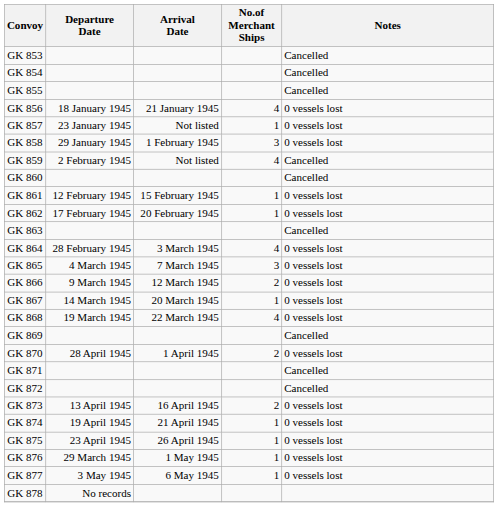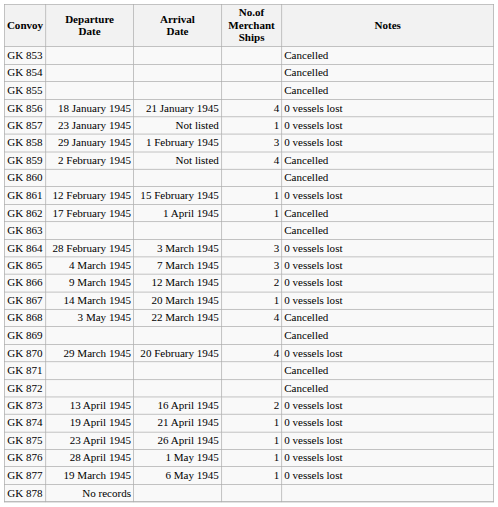 <table class="wikitable sortable">
 <tr>
 <th scope="col" width="50px">Convoy</th>
 <th scope="col" width="120px">Departure<br>Date</th>
 <th scope="col" width="120px">Arrival<br>Date</th>
 <th scope="col" width="80px">No.of Merchant Ships</th>
 <th scope="col" width="300px">Notes</th>
 </tr>
 <tr>
 <td align="center">GK 853</td>
 <td align="right"></td>
 <td align="right"></td>
 <td align="right"></td>
 <td align="left">Cancelled</td>
 </tr>
 <tr>
 <td align="center">GK 854</td>
 <td align="right"></td>
 <td align="right"></td>
 <td align="right"></td>
 <td align="left">Cancelled</td>
 </tr>
 <tr>
 <td align="center">GK 855</td>
 <td align="right"></td>
 <td align="right"></td>
 <td align="right"></td>
 <td align="left">Cancelled</td>
 </tr>
 <tr>
 <td align="center">GK 856</td>
 <td align="right">18 January 1945</td>
 <td align="right">21 January 1945</td>
 <td align="right">4</td>
 <td align="left">0 vessels lost</td>
 </tr>
 <tr>
 <td align="center">GK 857</td>
 <td align="right">23 January 1945</td>
 <td align="right">Not listed</td>
 <td align="right">1</td>
 <td align="left">0 vessels lost</td>
 </tr>
 <tr>
 <td align="center">GK 858</td>
 <td align="right">29 January 1945</td>
 <td align="right">1 February 1945</td>
 <td align="right">3</td>
 <td align="left">0 vessels lost</td>
 </tr>
 <tr>
 <td align="center">GK 859</td>
 <td align="right">2 February 1945</td>
 <td align="right">Not listed</td>
 <td align="right">4</td>
 <td align="left">Cancelled</td>
 </tr>
 <tr>
 <td align="center">GK 860</td>
 <td align="right"></td>
 <td align="right"></td>
 <td align="right"></td>
 <td align="left">Cancelled</td>
 </tr>
 <tr>
 <td align="center">GK 861</td>
 <td align="right">12 February 1945</td>
 <td align="right">15 February 1945</td>
 <td align="right">1</td>
 <td align="left">0 vessels lost</td>
 </tr>
 <tr>
 <td align="center">GK 862</td>
 <td align="right">17 February 1945</td>
-<td align="right">20 February 1945</td>
+<td align="right">1 April 1945</td>
 <td align="right">1</td>
-<td align="left">0 vessels lost</td>
+<td align="left">Cancelled</td>
 </tr>
 <tr>
 <td align="center">GK 863</td>
 <td align="right"></td>
 <td align="right"></td>
 <td align="right"></td>
 <td align="left">Cancelled</td>
 </tr>
 <tr>
 <td align="center">GK 864</td>
 <td align="right">28 February 1945</td>
 <td align="right">3 March 1945</td>
-<td align="right">4</td>
+<td align="right">3</td>
 <td align="left">0 vessels lost</td>
 </tr>
 <tr>
 <td align="center">GK 865</td>
 <td align="right">4 March 1945</td>
 <td align="right">7 March 1945</td>
 <td align="right">3</td>
 <td align="left">0 vessels lost</td>
 </tr>
 <tr>
 <td align="center">GK 866</td>
 <td align="right">9 March 1945</td>
 <td align="right">12 March 1945</td>
 <td align="right">2</td>
 <td align="left">0 vessels lost</td>
 </tr>
 <tr>
 <td align="center">GK 867</td>
 <td align="right">14 March 1945</td>
 <td align="right">20 March 1945</td>
 <td align="right">1</td>
 <td align="left">0 vessels lost</td>
 </tr>
 <tr>
 <td align="center">GK 868</td>
-<td align="right">19 March 1945</td>
+<td align="right">3 May 1945</td>
 <td align="right">22 March 1945</td>
 <td align="right">4</td>
-<td align="left">0 vessels lost</td>
+<td align="left">Cancelled</td>
 </tr>
 <tr>
 <td align="center">GK 869</td>
 <td align="right"></td>
 <td align="right"></td>
 <td align="right"></td>
 <td align="left">Cancelled</td>
 </tr>
 <tr>
 <td align="center">GK 870</td>
-<td align="right">28 April 1945</td>
-<td align="right">1 April 1945</td>
-<td align="right">2</td>
+<td align="right">29 March 1945</td>
+<td align="right">20 February 1945</td>
+<td align="right">4</td>
 <td align="left">0 vessels lost</td>
 </tr>
 <tr>
 <td align="center">GK 871</td>
 <td align="right"></td>
 <td align="right"></td>
 <td align="right"></td>
 <td align="left">Cancelled</td>
 </tr>
 <tr>
 <td align="center">GK 872</td>
 <td align="right"></td>
 <td align="right"></td>
 <td align="right"></td>
 <td align="left">Cancelled</td>
 </tr>
 <tr>
 <td align="center">GK 873</td>
 <td align="right">13 April 1945</td>
 <td align="right">16 April 1945</td>
 <td align="right">2</td>
 <td align="left">0 vessels lost</td>
 </tr>
 <tr>
 <td align="center">GK 874</td>
 <td align="right">19 April 1945</td>
 <td align="right">21 April 1945</td>
 <td align="right">1</td>
 <td align="left">0 vessels lost</td>
 </tr>
 <tr>
 <td align="center">GK 875</td>
 <td align="right">23 April 1945</td>
 <td align="right">26 April 1945</td>
 <td align="right">1</td>
 <td align="left">0 vessels lost</td>
 </tr>
 <tr>
 <td align="center">GK 876</td>
-<td align="right">29 March 1945</td>
+<td align="right">28 April 1945</td>
 <td align="right">1 May 1945</td>
 <td align="right">1</td>
 <td align="left">0 vessels lost</td>
 </tr>
 <tr>
 <td align="center">GK 877</td>
-<td align="right">3 May 1945</td>
+<td align="right">19 March 1945</td>
 <td align="right">6 May 1945</td>
 <td align="right">1</td>
 <td align="left">0 vessels lost</td>
 </tr>
 <tr>
 <td align="center">GK 878</td>
 <td align="right">No records</td>
 <td align="right"></td>
 <td align="right"></td>
 <td align="left"></td>
 </tr>
 <tr>
 </tr>
 </table>
